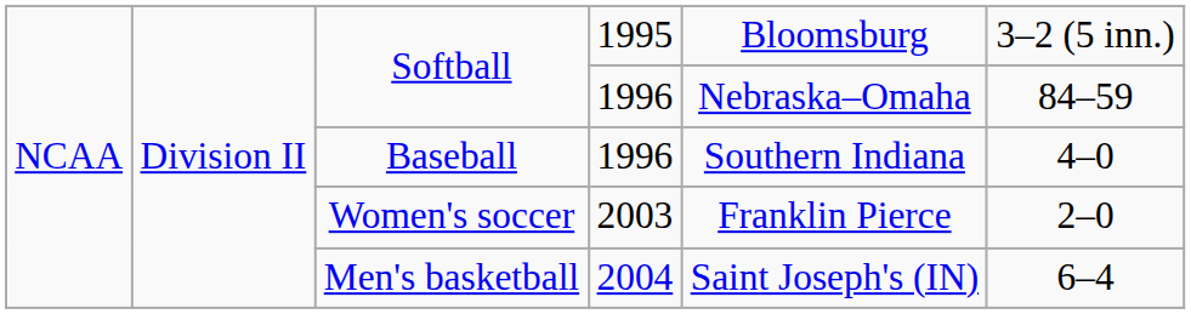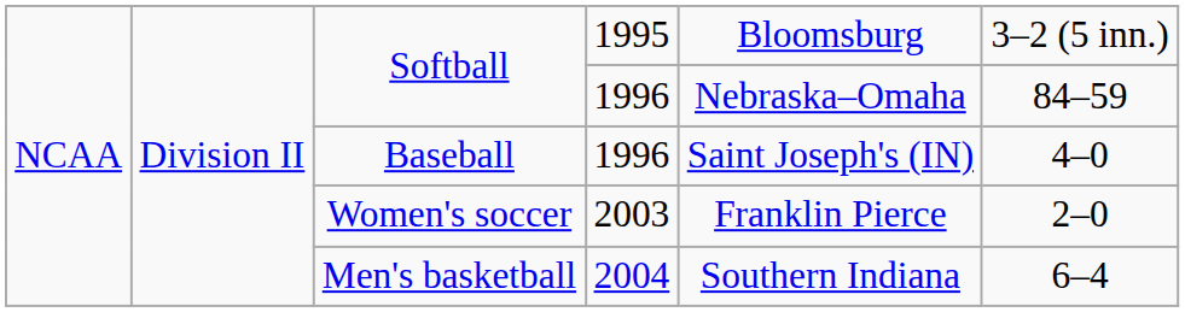 <table class = "wikitable" style = "text-align:center">
 <tr align="center">
 <td rowspan="5"><a href='#'>NCAA</a></td>
 <td rowspan="5"><a href='#'>Division II</a></td>
 <td rowspan="2"><a href='#'>Softball</a></td>
 <td>1995</td>
 <td><a href='#'>Bloomsburg</a></td>
 <td>3–2 (5 inn.)</td>
 </tr>
 <tr align="center">
 <td>1996</td>
 <td><a href='#'>Nebraska–Omaha</a></td>
 <td>84–59</td>
 </tr>
 <tr align="center">
 <td><a href='#'>Baseball</a></td>
 <td>1996</td>
-<td><a href='#'>Southern Indiana</a></td>
+<td><a href='#'>Saint Joseph's (IN)</a></td>
 <td>4–0</td>
 </tr>
 <tr align="center">
 <td><a href='#'>Women's soccer</a></td>
 <td>2003</td>
 <td><a href='#'>Franklin Pierce</a></td>
 <td>2–0</td>
 </tr>
 <tr align="center">
 <td><a href='#'>Men's basketball</a></td>
 <td><a href='#'>2004</a></td>
-<td><a href='#'>Saint Joseph's (IN)</a></td>
+<td><a href='#'>Southern Indiana</a></td>
 <td>6–4</td>
 </tr>
 </table>
